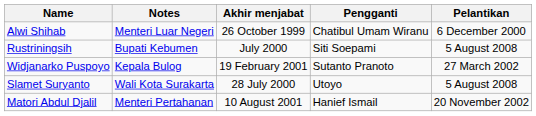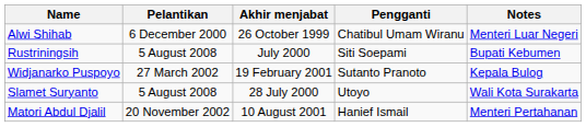 <table class="wikitable">
 <tr>
 <th>Name</th>
-<th>Notes</th>
+<th>Pelantikan</th>
 <th>Akhir menjabat</th>
 <th>Pengganti</th>
-<th>Pelantikan</th>
+<th>Notes</th>
 </tr>
 <tr>
 <td><a href='#'>Alwi Shihab</a></td>
-<td><a href='#'>Menteri Luar Negeri</a></td>
+<td align=center>6 December 2000</td>
 <td align=center>26 October 1999</td>
 <td>Chatibul Umam Wiranu</td>
-<td align=center>6 December 2000</td>
+<td><a href='#'>Menteri Luar Negeri</a></td>
 </tr>
 <tr>
 <td><a href='#'>Rustriningsih</a></td>
-<td><a href='#'>Bupati Kebumen</a></td>
+<td align=center>5 August 2008</td>
 <td align=center>July 2000</td>
 <td>Siti Soepami</td>
-<td align=center>5 August 2008</td>
+<td><a href='#'>Bupati Kebumen</a></td>
 </tr>
 <tr>
 <td><a href='#'>Widjanarko Puspoyo</a></td>
-<td><a href='#'>Kepala Bulog</a></td>
+<td align=center>27 March 2002</td>
 <td align=center>19 February 2001</td>
 <td>Sutanto Pranoto</td>
-<td align=center>27 March 2002</td>
+<td><a href='#'>Kepala Bulog</a></td>
 </tr>
 <tr>
 <td><a href='#'>Slamet Suryanto</a></td>
-<td><a href='#'>Wali Kota Surakarta</a></td>
+<td align=center>5 August 2008</td>
 <td align=center>28 July 2000</td>
 <td>Utoyo</td>
-<td align=center>5 August 2008</td>
+<td><a href='#'>Wali Kota Surakarta</a></td>
 </tr>
 <tr>
 <td><a href='#'>Matori Abdul Djalil</a></td>
-<td><a href='#'>Menteri Pertahanan</a></td>
+<td align=center>20 November 2002</td>
 <td align=center>10 August 2001</td>
 <td>Hanief Ismail</td>
-<td align=center>20 November 2002</td>
+<td><a href='#'>Menteri Pertahanan</a></td>
 </tr>
 </table>
